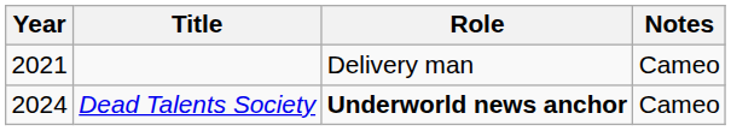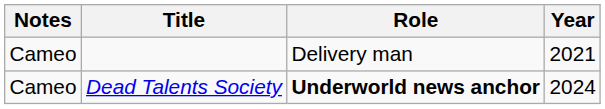 <table class="wikitable">
 <tr>
-<th>Year</th>
+<th>Notes</th>
 <th>Title</th>
 <th>Role</th>
-<th>Notes</th>
+<th>Year</th>
 </tr>
 <tr>
-<td>2021</td>
+<td>Cameo</td>
 <td><em></em></td>
 <td>Delivery man</td>
-<td>Cameo</td>
+<td>2021</td>
 </tr>
 <tr>
-<td>2024</td>
+<td>Cameo</td>
 <td><em><a href='#'>Dead Talents Society</a></em></td>
 <td><strong>Underworld news anchor</strong></td>
-<td>Cameo</td>
+<td>2024</td>
 </tr>
 </table>
